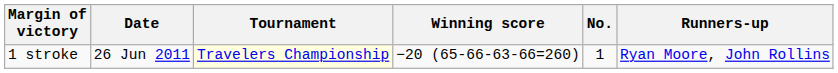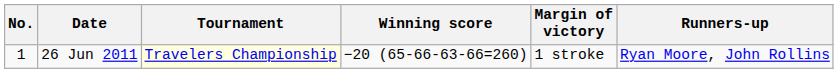 <table class="wikitable" style="font-size:95%;">
 <tr>
-<th>Margin of<br>victory</th>
+<th>No.</th>
 <th>Date</th>
 <th>Tournament</th>
 <th>Winning score</th>
-<th>No.</th>
+<th>Margin of<br>victory</th>
 <th>Runners-up</th>
 </tr>
 <tr>
-<td>1 stroke</td>
+<td align=center>1</td>
 <td align=right>26 Jun <a href='#'>2011</a></td>
 <td style="background: lightyellow;"><a href='#'>Travelers Championship</a></td>
 <td>−20 (65-66-63-66=260)</td>
-<td align=center>1</td>
+<td>1 stroke</td>
 <td> <a href='#'>Ryan Moore</a>,  <a href='#'>John Rollins</a></td>
 </tr>
 </table>
